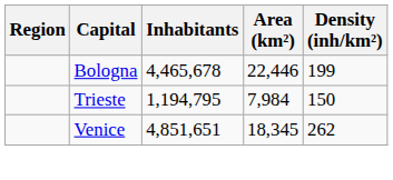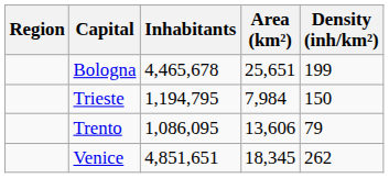 <table class="wikitable sortable">
 <tr>
 <th>Region</th>
 <th>Capital</th>
 <th>Inhabitants</th>
 <th>Area<br>(km²)</th>
 <th>Density<br>(inh/km²)</th>
 </tr>
 <tr>
 <td></td>
 <td><a href='#'>Bologna</a></td>
 <td>4,465,678</td>
-<td>22,446</td>
+<td>25,651</td>
 <td>199</td>
 </tr>
 <tr>
 <td></td>
 <td><a href='#'>Trieste</a></td>
 <td>1,194,795</td>
 <td>7,984</td>
 <td>150</td>
 </tr>
 <tr>
 <td></td>
+<td><a href='#'>Trento</a></td>
+<td>1,086,095</td>
+<td>13,606</td>
+<td>79</td>
+</tr>
+<tr>
+<td></td>
 <td><a href='#'>Venice</a></td>
 <td>4,851,651</td>
 <td>18,345</td>
 <td>262</td>
 </tr>
 </table>
